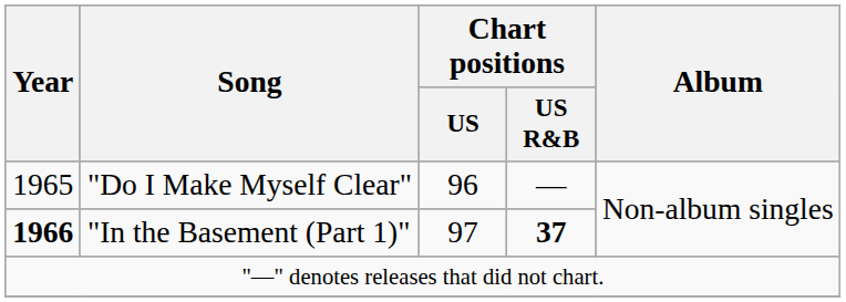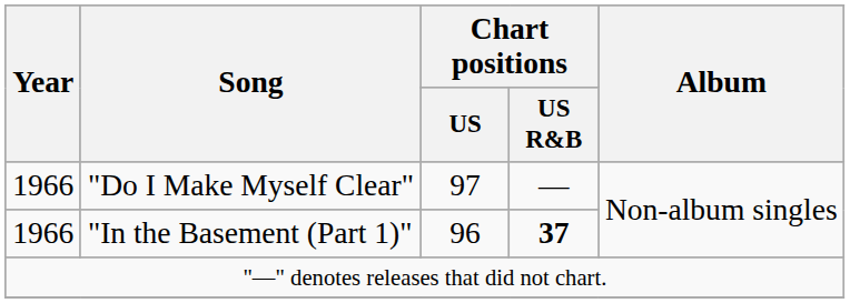 <table class="wikitable" style="text-align:center;">
 <tr>
 <th rowspan="2">Year</th>
 <th rowspan="2">Song</th>
 <th colspan="2">Chart positions</th>
 <th rowspan="2">Album</th>
 </tr>
 <tr style="font-size:smaller;">
 <th width="40">US<br></th>
 <th width="40">US R&B<br></th>
 </tr>
 <tr>
-<td>1965</td>
+<td>1966</td>
 <td align="left">"Do I Make Myself Clear"</td>
-<td>96</td>
+<td>97</td>
 <td>—</td>
 <td align="left" rowspan="2">Non-album singles</td>
 </tr>
 <tr>
-<td><strong>1966</strong></td>
+<td>1966</td>
 <td align="left">"In the Basement (Part 1)"</td>
-<td>97</td>
+<td>96</td>
 <td><strong>37</strong></td>
 </tr>
 <tr>
 <td align="center" colspan="5" style="font-size: 9pt">"—" denotes releases that did not chart.</td>
 </tr>
 <tr>
 </tr>
 </table>
